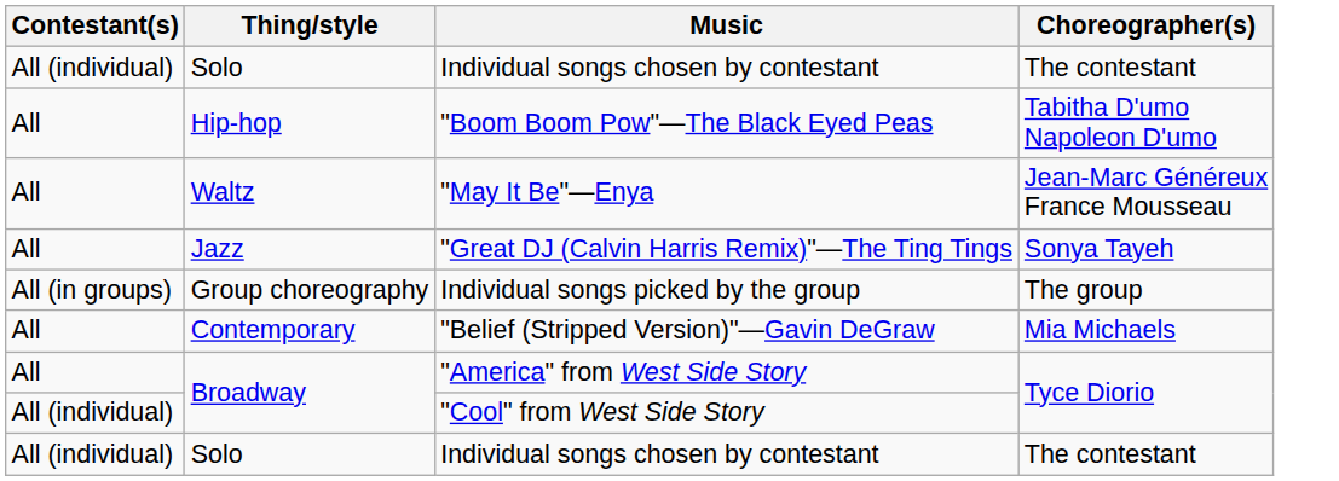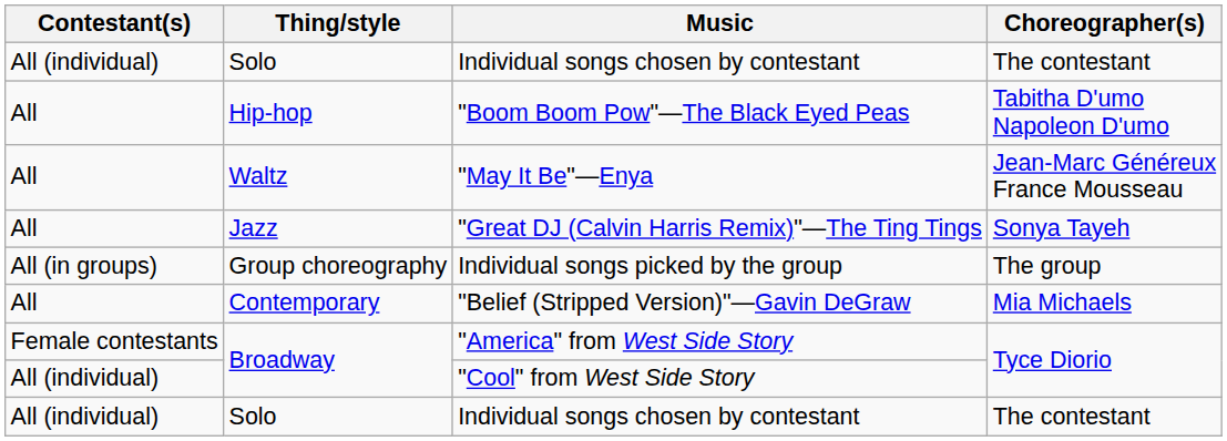 <table class="wikitable">
 <tr>
 <th>Contestant(s)</th>
 <th>Thing/style</th>
 <th>Music</th>
 <th>Choreographer(s)</th>
 </tr>
 <tr>
 <td>All (individual)</td>
 <td>Solo</td>
 <td>Individual songs chosen by contestant</td>
 <td>The contestant</td>
 </tr>
 <tr>
 <td>All</td>
 <td><a href='#'>Hip-hop</a></td>
 <td>"<a href='#'>Boom Boom Pow</a>"—<a href='#'>The Black Eyed Peas</a></td>
 <td><a href='#'>Tabitha D'umo</a><br><a href='#'>Napoleon D'umo</a></td>
 </tr>
 <tr>
 <td>All</td>
 <td><a href='#'>Waltz</a></td>
 <td>"<a href='#'>May It Be</a>"—<a href='#'>Enya</a></td>
 <td><a href='#'>Jean-Marc Généreux</a><br>France Mousseau</td>
 </tr>
 <tr>
 <td>All</td>
 <td><a href='#'>Jazz</a></td>
 <td>"<a href='#'>Great DJ (Calvin Harris Remix)</a>"—<a href='#'>The Ting Tings</a></td>
 <td><a href='#'>Sonya Tayeh</a></td>
 </tr>
 <tr>
 <td>All (in groups)</td>
 <td>Group choreography</td>
 <td>Individual songs picked by the group</td>
 <td>The group</td>
 </tr>
 <tr>
 <td>All</td>
 <td><a href='#'>Contemporary</a></td>
 <td>"Belief (Stripped Version)"—<a href='#'>Gavin DeGraw</a></td>
 <td><a href='#'>Mia Michaels</a></td>
 </tr>
 <tr>
-<td>All</td>
+<td>Female contestants</td>
 <td rowspan="2"><a href='#'>Broadway</a></td>
 <td>"<a href='#'>America</a>" from <em><a href='#'>West Side Story</a></em></td>
 <td rowspan="2"><a href='#'>Tyce Diorio</a></td>
 </tr>
 <tr>
 <td>All (individual)</td>
 <td>"<a href='#'>Cool</a>" from <em>West Side Story</em></td>
 </tr>
 <tr>
 <td>All (individual)</td>
 <td>Solo</td>
 <td>Individual songs chosen by contestant</td>
 <td>The contestant</td>
 </tr>
 </table>
